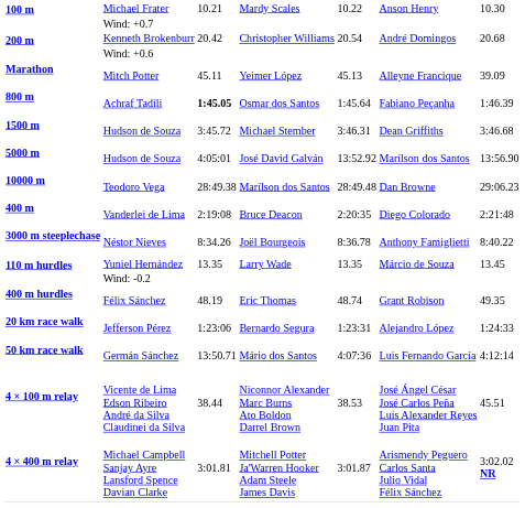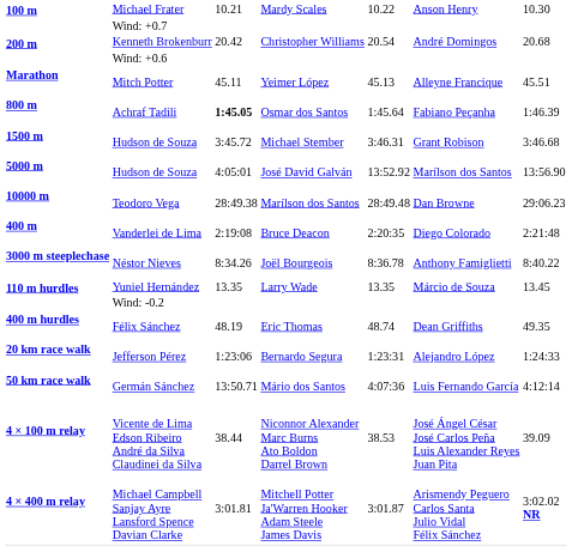 <table>
 <tr>
 <td rowspan=2><strong><a href='#'>100 m</a></strong><br>  </td>
 <td><a href='#'>Michael Frater</a> <br> </td>
 <td>10.21</td>
 <td><a href='#'>Mardy Scales</a> <br> </td>
 <td>10.22</td>
 <td><a href='#'>Anson Henry</a> <br> </td>
 <td>10.30</td>
 </tr>
 <tr>
 <td colspan=6>Wind: +0.7</td>
 </tr>
 <tr>
 <td rowspan=2><strong><a href='#'>200 m</a></strong><br>  </td>
 <td><a href='#'>Kenneth Brokenburr</a> <br> </td>
 <td>20.42</td>
 <td><a href='#'>Christopher Williams</a> <br> </td>
 <td>20.54</td>
 <td><a href='#'>André Domingos</a> <br> </td>
 <td>20.68</td>
 </tr>
 <tr>
 <td colspan=6>Wind: +0.6</td>
 </tr>
 <tr>
 <td><strong><a href='#'>Marathon</a></strong><br>  </td>
 <td><a href='#'>Mitch Potter</a> <br> </td>
 <td>45.11</td>
 <td><a href='#'>Yeimer López</a> <br> </td>
 <td>45.13</td>
 <td><a href='#'>Alleyne Francique</a> <br> </td>
-<td>39.09</td>
+<td>45.51</td>
 </tr>
 <tr>
 <td><strong><a href='#'>800 m</a></strong><br>  </td>
 <td><a href='#'>Achraf Tadili</a> <br> </td>
 <td><strong>1:45.05</strong></td>
 <td><a href='#'>Osmar dos Santos</a> <br> </td>
 <td>1:45.64</td>
 <td><a href='#'>Fabiano Peçanha</a> <br> </td>
 <td>1:46.39</td>
 </tr>
 <tr>
 <td><strong><a href='#'>1500 m</a></strong><br>  </td>
 <td><a href='#'>Hudson de Souza</a> <br> </td>
 <td>3:45.72</td>
 <td><a href='#'>Michael Stember</a> <br> </td>
 <td>3:46.31</td>
-<td><a href='#'>Dean Griffiths</a> <br> </td>
+<td><a href='#'>Grant Robison</a> <br> </td>
 <td>3:46.68</td>
 </tr>
 <tr>
 <td><strong><a href='#'>5000 m</a></strong><br>  </td>
 <td><a href='#'>Hudson de Souza</a> <br> </td>
 <td>4:05:01</td>
 <td><a href='#'>José David Galván</a> <br> </td>
 <td>13:52.92</td>
 <td><a href='#'>Marílson dos Santos</a> <br> </td>
 <td>13:56.90</td>
 </tr>
 <tr>
 <td><strong><a href='#'>10000 m</a></strong><br>  </td>
 <td><a href='#'>Teodoro Vega</a> <br> </td>
 <td>28:49.38</td>
 <td><a href='#'>Marílson dos Santos</a> <br> </td>
 <td>28:49.48</td>
 <td><a href='#'>Dan Browne</a> <br> </td>
 <td>29:06.23</td>
 </tr>
 <tr>
 <td><strong><a href='#'>400 m</a></strong><br>  </td>
 <td><a href='#'>Vanderlei de Lima</a> <br> </td>
 <td>2:19:08</td>
 <td><a href='#'>Bruce Deacon</a> <br> </td>
 <td>2:20:35</td>
 <td><a href='#'>Diego Colorado</a> <br> </td>
 <td>2:21:48</td>
 </tr>
 <tr>
 <td><strong><a href='#'>3000 m steeplechase</a></strong><br>  </td>
 <td><a href='#'>Néstor Nieves</a> <br> </td>
 <td>8:34.26</td>
 <td><a href='#'>Joël Bourgeois</a> <br> </td>
 <td>8:36.78</td>
 <td><a href='#'>Anthony Famiglietti</a> <br> </td>
 <td>8:40.22</td>
 </tr>
 <tr>
 <td rowspan=2><strong><a href='#'>110 m hurdles</a></strong><br>  </td>
 <td><a href='#'>Yuniel Hernández</a> <br> </td>
 <td>13.35</td>
 <td><a href='#'>Larry Wade</a> <br> </td>
 <td>13.35</td>
 <td><a href='#'>Márcio de Souza</a> <br> </td>
 <td>13.45</td>
 </tr>
 <tr>
 <td colspan=6>Wind: -0.2</td>
 </tr>
 <tr>
 <td><strong><a href='#'>400 m hurdles</a></strong><br>  </td>
 <td><a href='#'>Félix Sánchez</a> <br> </td>
 <td>48.19</td>
 <td><a href='#'>Eric Thomas</a> <br> </td>
 <td>48.74</td>
-<td><a href='#'>Grant Robison</a> <br> </td>
+<td><a href='#'>Dean Griffiths</a> <br> </td>
 <td>49.35</td>
 </tr>
 <tr>
 <td><strong><a href='#'>20 km race walk</a></strong><br>  </td>
 <td><a href='#'>Jefferson Pérez</a> <br> </td>
 <td>1:23:06</td>
 <td><a href='#'>Bernardo Segura</a> <br> </td>
 <td>1:23:31</td>
 <td><a href='#'>Alejandro López</a> <br> </td>
 <td>1:24:33</td>
 </tr>
 <tr>
 <td><strong><a href='#'>50 km race walk</a></strong><br>  </td>
 <td><a href='#'>Germán Sánchez</a> <br> </td>
 <td>13:50.71</td>
 <td><a href='#'>Mário dos Santos</a> <br> </td>
 <td>4:07:36</td>
 <td><a href='#'>Luis Fernando García</a> <br> </td>
 <td>4:12:14</td>
 </tr>
 <tr>
 <td><strong><a href='#'>4 × 100 m relay</a></strong><br>  </td>
 <td><br><a href='#'>Vicente de Lima</a><br><a href='#'>Edson Ribeiro</a><br><a href='#'>André da Silva</a><br><a href='#'>Claudinei da Silva</a></td>
 <td>38.44</td>
 <td><br><a href='#'>Niconnor Alexander</a><br><a href='#'>Marc Burns</a><br><a href='#'>Ato Boldon</a><br><a href='#'>Darrel Brown</a></td>
 <td>38.53</td>
 <td><br><a href='#'>José Ángel César</a><br><a href='#'>José Carlos Peña</a><br><a href='#'>Luis Alexander Reyes</a><br><a href='#'>Juan Pita</a></td>
-<td>45.51</td>
+<td>39.09</td>
 </tr>
 <tr>
 <td><strong><a href='#'>4 × 400 m relay</a></strong><br>  </td>
 <td><br><a href='#'>Michael Campbell</a><br><a href='#'>Sanjay Ayre</a><br><a href='#'>Lansford Spence</a><br><a href='#'>Davian Clarke</a></td>
 <td>3:01.81</td>
 <td><br><a href='#'>Mitchell Potter</a><br><a href='#'>Ja'Warren Hooker</a><br><a href='#'>Adam Steele</a><br><a href='#'>James Davis</a></td>
 <td>3:01.87</td>
 <td><br><a href='#'>Arismendy Peguero</a><br><a href='#'>Carlos Santa</a><br><a href='#'>Julio Vidal</a><br><a href='#'>Félix Sánchez</a></td>
 <td>3:02.02<br> <strong><a href='#'>NR</a></strong></td>
 </tr>
 <tr bgcolor= e8e8e8>
 <td colspan=7></td>
 </tr>
 </table>
